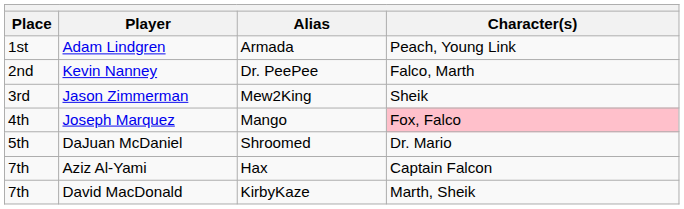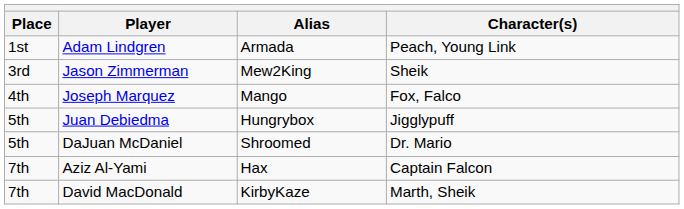 <table class="wikitable">
 <tr>
 <th colspan=4></th>
 </tr>
 <tr>
 <th style="width:50px;">Place</th>
 <th style="width:180px;">Player</th>
 <th style="width:150px;">Alias</th>
 <th style="width:300px;">Character(s)</th>
 </tr>
 <tr>
 <td>1st</td>
 <td> <a href='#'>Adam Lindgren</a></td>
 <td>Armada</td>
 <td>Peach, Young Link</td>
 </tr>
 <tr>
-<td>2nd</td>
-<td> <a href='#'>Kevin Nanney</a></td>
-<td>Dr. PeePee</td>
-<td>Falco, Marth</td>
-</tr>
-<tr>
 <td>3rd</td>
 <td> <a href='#'>Jason Zimmerman</a></td>
 <td>Mew2King</td>
 <td>Sheik</td>
 </tr>
 <tr>
 <td>4th</td>
 <td> <a href='#'>Joseph Marquez</a></td>
 <td>Mango</td>
-<td style="background: pink;">Fox, Falco</td>
+<td>Fox, Falco</td>
+</tr>
+<tr>
+<td>5th</td>
+<td> <a href='#'>Juan Debiedma</a></td>
+<td>Hungrybox</td>
+<td>Jigglypuff</td>
 </tr>
 <tr>
 <td>5th</td>
 <td> DaJuan McDaniel</td>
 <td>Shroomed</td>
 <td>Dr. Mario</td>
 </tr>
 <tr>
 <td>7th</td>
 <td> Aziz Al-Yami</td>
 <td>Hax</td>
 <td>Captain Falcon</td>
 </tr>
 <tr>
 <td>7th</td>
 <td> David MacDonald</td>
 <td>KirbyKaze</td>
 <td>Marth, Sheik</td>
 </tr>
 </table>
